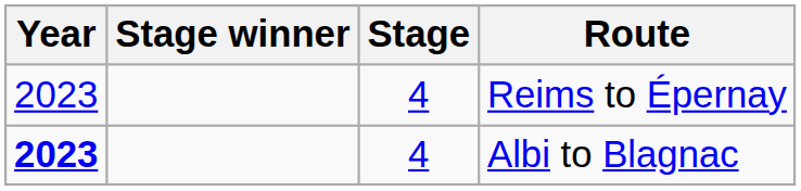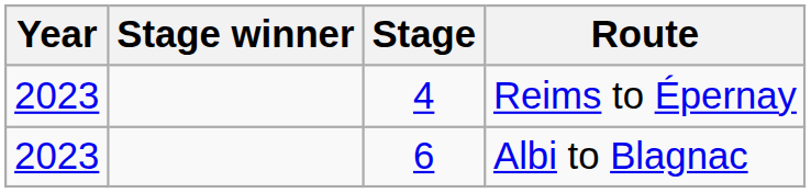 <table class="wikitable sortable">
 <tr>
 <th>Year</th>
 <th>Stage winner</th>
 <th>Stage</th>
 <th>Route</th>
 </tr>
 <tr>
 <td><a href='#'>2023</a></td>
 <td></td>
 <td style="text-align:center;"><a href='#'>4</a></td>
 <td><a href='#'>Reims</a> to <a href='#'>Épernay</a></td>
 </tr>
 <tr>
-<td><strong><a href='#'>2023</a></strong></td>
+<td><a href='#'>2023</a></td>
 <td></td>
-<td style="text-align:center;"><a href='#'>4</a></td>
+<td style="text-align:center;"><a href='#'>6</a></td>
 <td><a href='#'>Albi</a> to <a href='#'>Blagnac</a></td>
 </tr>
 </table>
